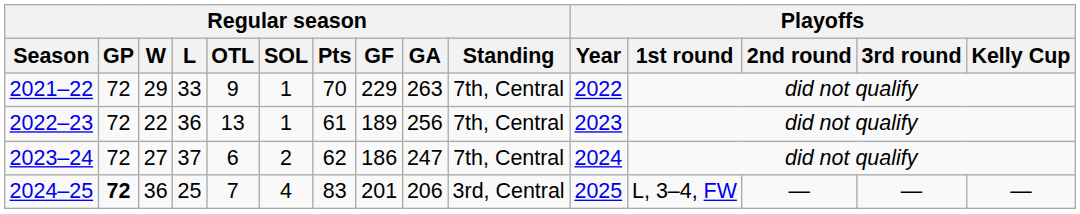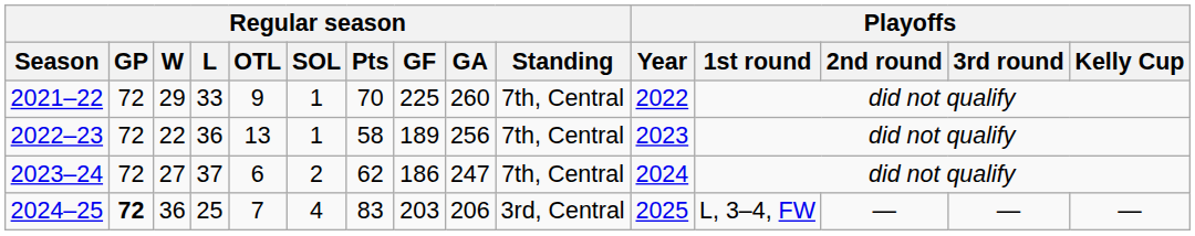 <table class="wikitable" style="text-align:center">
 <tr>
 <th colspan=10>Regular season</th>
 <th colspan=5>Playoffs</th>
 </tr>
 <tr>
 <th>Season</th>
 <th>GP</th>
 <th>W</th>
 <th>L</th>
 <th>OTL</th>
 <th>SOL</th>
 <th>Pts</th>
 <th>GF</th>
 <th>GA</th>
 <th>Standing</th>
 <th>Year</th>
 <th>1st round</th>
 <th>2nd round</th>
 <th>3rd round</th>
 <th>Kelly Cup</th>
 </tr>
 <tr>
 <td><a href='#'>2021–22</a></td>
 <td>72</td>
 <td>29</td>
 <td>33</td>
 <td>9</td>
 <td>1</td>
 <td>70</td>
-<td>229</td>
-<td>263</td>
+<td>225</td>
+<td>260</td>
 <td>7th, Central</td>
 <td><a href='#'>2022</a></td>
 <td colspan=4><em>did not qualify</em></td>
 </tr>
 <tr>
 <td><a href='#'>2022–23</a></td>
 <td>72</td>
 <td>22</td>
 <td>36</td>
 <td>13</td>
 <td>1</td>
-<td>61</td>
+<td>58</td>
 <td>189</td>
 <td>256</td>
 <td>7th, Central</td>
 <td><a href='#'>2023</a></td>
 <td colspan=4><em>did not qualify</em></td>
 </tr>
 <tr>
 <td><a href='#'>2023–24</a></td>
 <td>72</td>
 <td>27</td>
 <td>37</td>
 <td>6</td>
 <td>2</td>
 <td>62</td>
 <td>186</td>
 <td>247</td>
 <td>7th, Central</td>
 <td><a href='#'>2024</a></td>
 <td colspan=4><em>did not qualify</em></td>
 </tr>
 <tr>
 <td><a href='#'>2024–25</a></td>
 <td><strong>72</strong></td>
 <td>36</td>
 <td>25</td>
 <td>7</td>
 <td>4</td>
 <td>83</td>
-<td>201</td>
+<td>203</td>
 <td>206</td>
 <td>3rd, Central</td>
 <td><a href='#'>2025</a></td>
 <td>L, 3–4, <a href='#'>FW</a></td>
 <td>—</td>
 <td>—</td>
 <td>—</td>
 </tr>
 </table>
